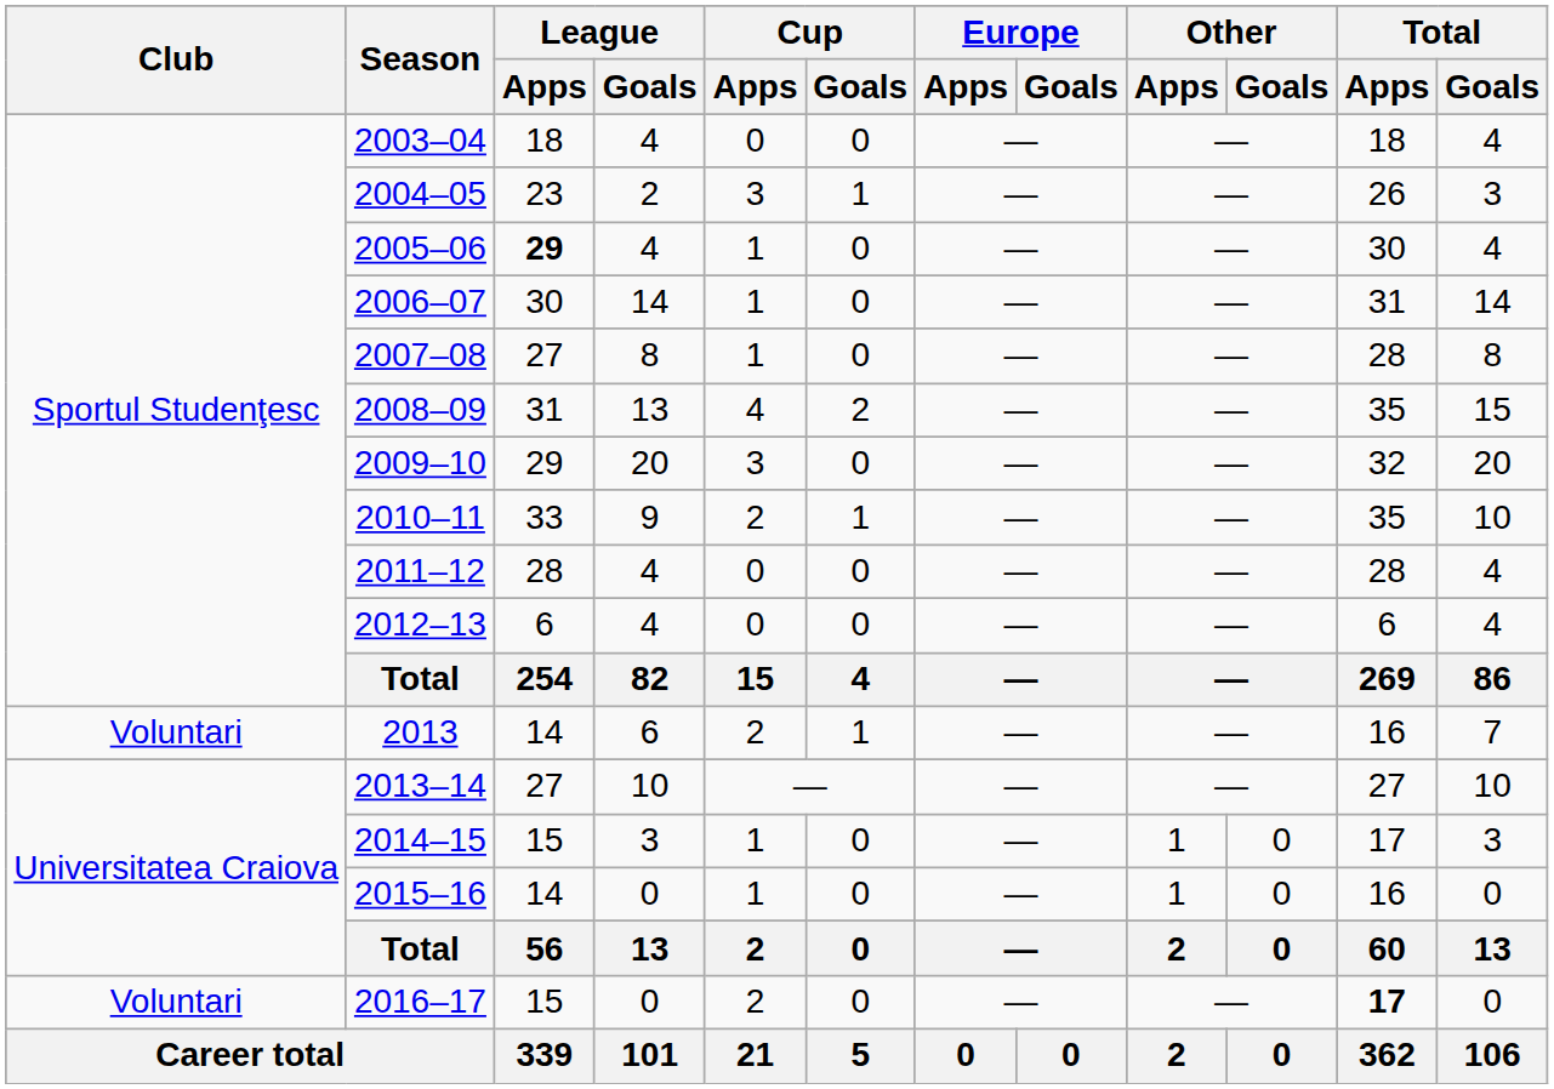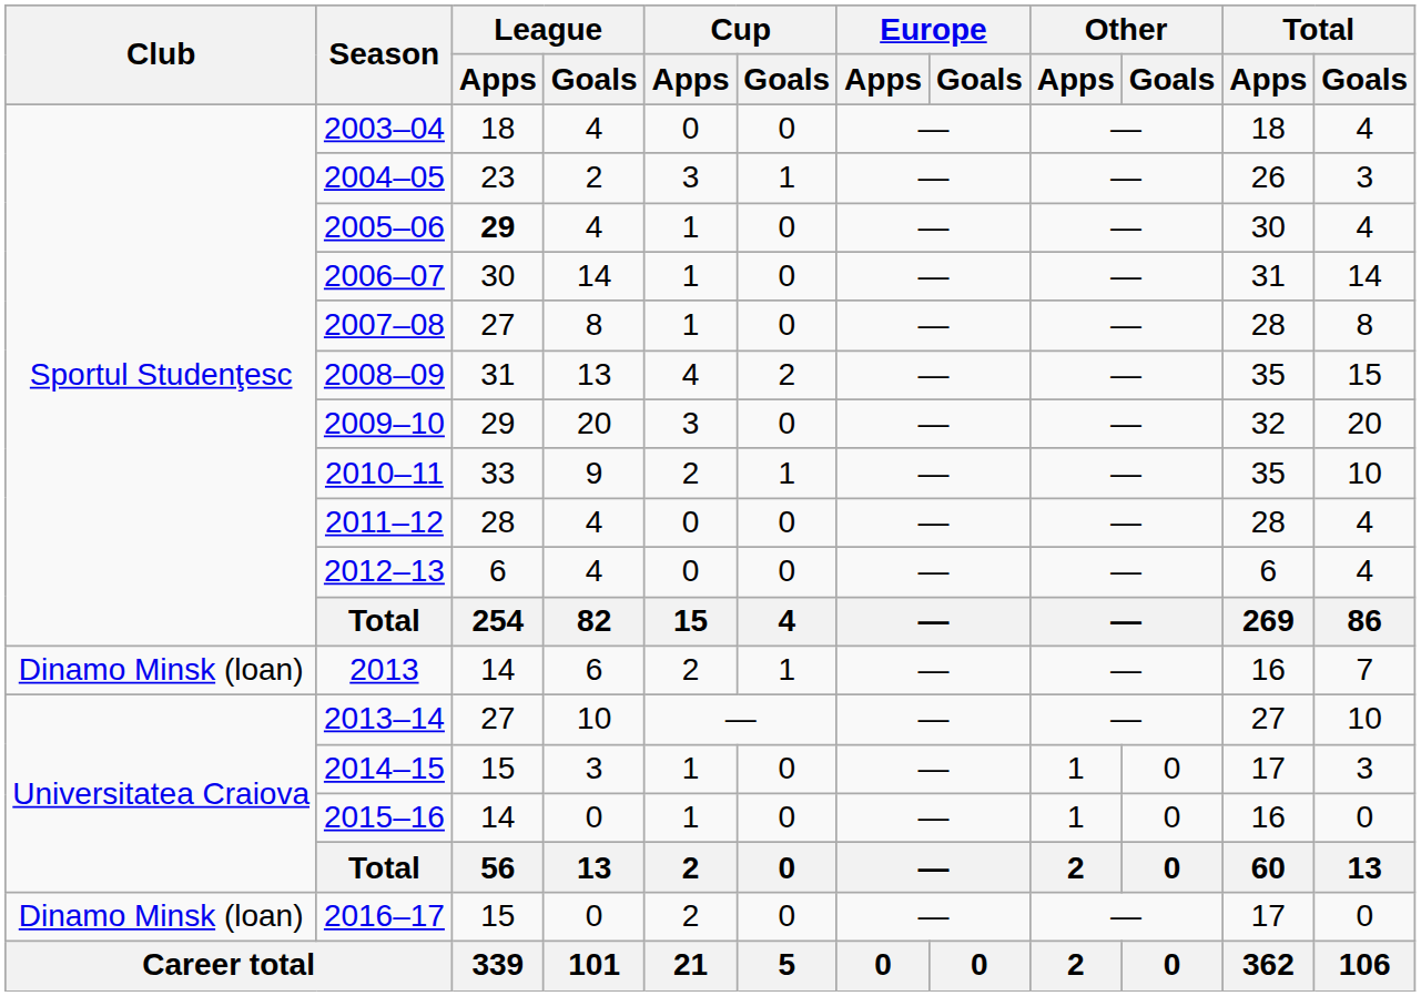 <table class="wikitable" style="text-align: center;">
 <tr>
 <th rowspan="2">Club</th>
 <th rowspan="2">Season</th>
 <th colspan="2">League</th>
 <th colspan="2">Cup</th>
 <th colspan="2"><a href='#'>Europe</a></th>
 <th colspan="2">Other</th>
 <th colspan="2">Total</th>
 </tr>
 <tr>
 <th>Apps</th>
 <th>Goals</th>
 <th>Apps</th>
 <th>Goals</th>
 <th>Apps</th>
 <th>Goals</th>
 <th>Apps</th>
 <th>Goals</th>
 <th>Apps</th>
 <th>Goals</th>
 </tr>
 <tr>
 <td rowspan="11"><a href='#'>Sportul Studenţesc</a></td>
 <td><a href='#'>2003–04</a></td>
 <td>18</td>
 <td>4</td>
 <td>0</td>
 <td>0</td>
 <td colspan="2">—</td>
 <td colspan="2">—</td>
 <td>18</td>
 <td>4</td>
 </tr>
 <tr>
 <td><a href='#'>2004–05</a></td>
 <td>23</td>
 <td>2</td>
 <td>3</td>
 <td>1</td>
 <td colspan="2">—</td>
 <td colspan="2">—</td>
 <td>26</td>
 <td>3</td>
 </tr>
 <tr>
 <td><a href='#'>2005–06</a></td>
 <td><strong>29</strong></td>
 <td>4</td>
 <td>1</td>
 <td>0</td>
 <td colspan="2">—</td>
 <td colspan="2">—</td>
 <td>30</td>
 <td>4</td>
 </tr>
 <tr>
 <td><a href='#'>2006–07</a></td>
 <td>30</td>
 <td>14</td>
 <td>1</td>
 <td>0</td>
 <td colspan="2">—</td>
 <td colspan="2">—</td>
 <td>31</td>
 <td>14</td>
 </tr>
 <tr>
 <td><a href='#'>2007–08</a></td>
 <td>27</td>
 <td>8</td>
 <td>1</td>
 <td>0</td>
 <td colspan="2">—</td>
 <td colspan="2">—</td>
 <td>28</td>
 <td>8</td>
 </tr>
 <tr>
 <td><a href='#'>2008–09</a></td>
 <td>31</td>
 <td>13</td>
 <td>4</td>
 <td>2</td>
 <td colspan="2">—</td>
 <td colspan="2">—</td>
 <td>35</td>
 <td>15</td>
 </tr>
 <tr>
 <td><a href='#'>2009–10</a></td>
 <td>29</td>
 <td>20</td>
 <td>3</td>
 <td>0</td>
 <td colspan="2">—</td>
 <td colspan="2">—</td>
 <td>32</td>
 <td>20</td>
 </tr>
 <tr>
 <td><a href='#'>2010–11</a></td>
 <td>33</td>
 <td>9</td>
 <td>2</td>
 <td>1</td>
 <td colspan="2">—</td>
 <td colspan="2">—</td>
 <td>35</td>
 <td>10</td>
 </tr>
 <tr>
 <td><a href='#'>2011–12</a></td>
 <td>28</td>
 <td>4</td>
 <td>0</td>
 <td>0</td>
 <td colspan="2">—</td>
 <td colspan="2">—</td>
 <td>28</td>
 <td>4</td>
 </tr>
 <tr>
 <td><a href='#'>2012–13</a></td>
 <td>6</td>
 <td>4</td>
 <td>0</td>
 <td>0</td>
 <td colspan="2">—</td>
 <td colspan="2">—</td>
 <td>6</td>
 <td>4</td>
 </tr>
 <tr>
 <th>Total</th>
 <th>254</th>
 <th>82</th>
 <th>15</th>
 <th>4</th>
 <th colspan="2">—</th>
 <th colspan="2">—</th>
 <th>269</th>
 <th>86</th>
 </tr>
 <tr>
-<td><a href='#'>Voluntari</a></td>
+<td><a href='#'>Dinamo Minsk</a> (loan)</td>
 <td><a href='#'>2013</a></td>
 <td>14</td>
 <td>6</td>
 <td>2</td>
 <td>1</td>
 <td colspan="2">—</td>
 <td colspan="2">—</td>
 <td>16</td>
 <td>7</td>
 </tr>
 <tr>
 <td rowspan="4"><a href='#'>Universitatea Craiova</a></td>
 <td><a href='#'>2013–14</a></td>
 <td>27</td>
 <td>10</td>
 <td colspan="2">—</td>
 <td colspan="2">—</td>
 <td colspan="2">—</td>
 <td>27</td>
 <td>10</td>
 </tr>
 <tr>
 <td><a href='#'>2014–15</a></td>
 <td>15</td>
 <td>3</td>
 <td>1</td>
 <td>0</td>
 <td colspan="2">—</td>
 <td>1</td>
 <td>0</td>
 <td>17</td>
 <td>3</td>
 </tr>
 <tr>
 <td><a href='#'>2015–16</a></td>
 <td>14</td>
 <td>0</td>
 <td>1</td>
 <td>0</td>
 <td colspan="2">—</td>
 <td>1</td>
 <td>0</td>
 <td>16</td>
 <td>0</td>
 </tr>
 <tr>
 <th>Total</th>
 <th>56</th>
 <th>13</th>
 <th>2</th>
 <th>0</th>
 <th colspan="2">—</th>
 <th>2</th>
 <th>0</th>
 <th>60</th>
 <th>13</th>
 </tr>
 <tr>
-<td><a href='#'>Voluntari</a></td>
+<td><a href='#'>Dinamo Minsk</a> (loan)</td>
 <td><a href='#'>2016–17</a></td>
 <td>15</td>
 <td>0</td>
 <td>2</td>
 <td>0</td>
 <td colspan="2">—</td>
 <td colspan="2">—</td>
-<td><strong>17</strong></td>
+<td>17</td>
 <td>0</td>
 </tr>
 <tr>
 <th colspan="2">Career total</th>
 <th>339</th>
 <th>101</th>
 <th>21</th>
 <th>5</th>
 <th>0</th>
 <th>0</th>
 <th>2</th>
 <th>0</th>
 <th>362</th>
 <th>106</th>
 </tr>
 </table>
